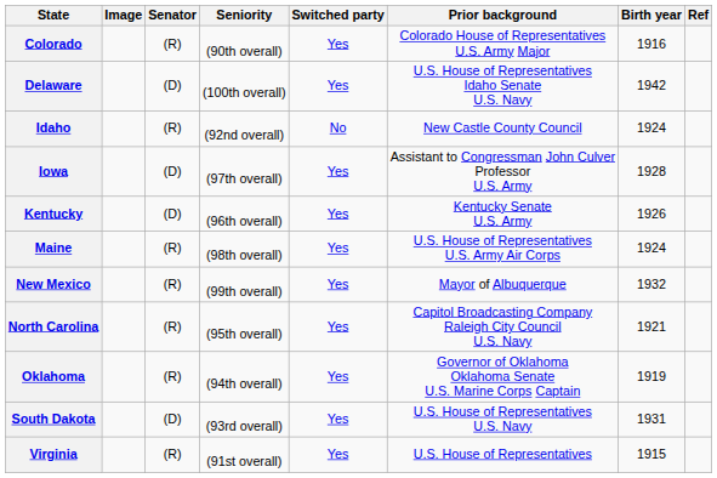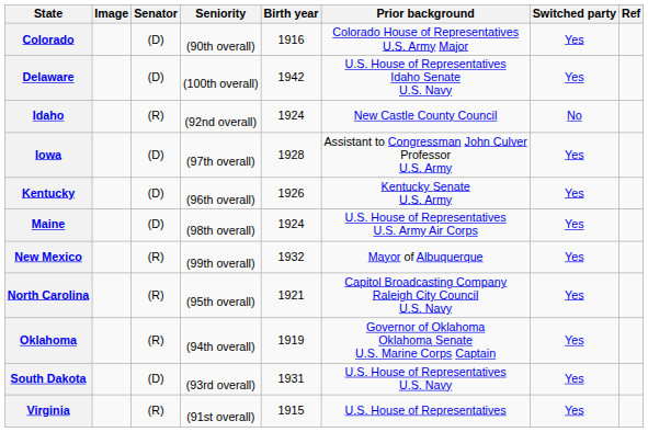 <table class="sortable wikitable" style="text-align:center">
 <tr>
 <th>State</th>
 <th>Image</th>
 <th>Senator</th>
 <th>Seniority</th>
+<th>Birth year</th>
+<th>Prior background</th>
 <th>Switched party</th>
-<th>Prior background</th>
-<th>Birth year</th>
 <th>Ref</th>
 </tr>
 <tr>
 <th><a href='#'>Colorado</a></th>
 <td></td>
-<td> (R)</td>
+<td> (D)</td>
 <td><br>(90th overall)</td>
+<td>1916</td>
+<td><a href='#'>Colorado House of Representatives</a><br><a href='#'>U.S. Army</a> <a href='#'>Major</a></td>
 <td><a href='#'>Yes</a><br></td>
-<td><a href='#'>Colorado House of Representatives</a><br><a href='#'>U.S. Army</a> <a href='#'>Major</a></td>
-<td>1916</td>
 <td></td>
 </tr>
 <tr>
 <th><a href='#'>Delaware</a></th>
 <td></td>
 <td> (D)</td>
 <td><br>(100th overall)</td>
+<td>1942</td>
+<td><a href='#'>U.S. House of Representatives</a><br><a href='#'>Idaho Senate</a><br><a href='#'>U.S. Navy</a></td>
 <td><a href='#'>Yes</a><br></td>
-<td><a href='#'>U.S. House of Representatives</a><br><a href='#'>Idaho Senate</a><br><a href='#'>U.S. Navy</a></td>
-<td>1942</td>
 <td></td>
 </tr>
 <tr>
 <th><a href='#'>Idaho</a></th>
 <td></td>
 <td> (R)</td>
 <td><br>(92nd overall)</td>
+<td>1924</td>
+<td><a href='#'>New Castle County Council</a></td>
 <td><a href='#'>No</a><br></td>
-<td><a href='#'>New Castle County Council</a></td>
-<td>1924</td>
 <td></td>
 </tr>
 <tr>
 <th><a href='#'>Iowa</a></th>
 <td></td>
 <td> (D)</td>
 <td><br>(97th overall)</td>
+<td>1928</td>
+<td>Assistant to <a href='#'>Congressman</a> <a href='#'>John Culver</a><br>Professor<br><a href='#'>U.S. Army</a></td>
 <td><a href='#'>Yes</a><br></td>
-<td>Assistant to <a href='#'>Congressman</a> <a href='#'>John Culver</a><br>Professor<br><a href='#'>U.S. Army</a></td>
-<td>1928</td>
 <td></td>
 </tr>
 <tr>
 <th><a href='#'>Kentucky</a></th>
 <td></td>
 <td> (D)</td>
 <td><br>(96th overall)</td>
+<td>1926</td>
+<td><a href='#'>Kentucky Senate</a><br><a href='#'>U.S. Army</a></td>
 <td><a href='#'>Yes</a><br></td>
-<td><a href='#'>Kentucky Senate</a><br><a href='#'>U.S. Army</a></td>
-<td>1926</td>
 <td></td>
 </tr>
 <tr>
 <th><a href='#'>Maine</a></th>
 <td></td>
-<td> (R)</td>
+<td> (D)</td>
 <td><br>(98th overall)</td>
+<td>1924</td>
+<td><a href='#'>U.S. House of Representatives</a><br><a href='#'>U.S. Army Air Corps</a></td>
 <td><a href='#'>Yes</a><br></td>
-<td><a href='#'>U.S. House of Representatives</a><br><a href='#'>U.S. Army Air Corps</a></td>
-<td>1924</td>
 <td></td>
 </tr>
 <tr>
 <th><a href='#'>New Mexico</a></th>
 <td></td>
 <td> (R)</td>
 <td><br>(99th overall)</td>
+<td>1932</td>
+<td><a href='#'>Mayor</a> of <a href='#'>Albuquerque</a></td>
 <td><a href='#'>Yes</a><br></td>
-<td><a href='#'>Mayor</a> of <a href='#'>Albuquerque</a></td>
-<td>1932</td>
 <td></td>
 </tr>
 <tr>
 <th><a href='#'>North Carolina</a></th>
 <td></td>
 <td> (R)</td>
 <td><br>(95th overall)</td>
+<td>1921</td>
+<td><a href='#'>Capitol Broadcasting Company</a><br><a href='#'>Raleigh City Council</a><br><a href='#'>U.S. Navy</a></td>
 <td><a href='#'>Yes</a><br></td>
-<td><a href='#'>Capitol Broadcasting Company</a><br><a href='#'>Raleigh City Council</a><br><a href='#'>U.S. Navy</a></td>
-<td>1921</td>
 <td></td>
 </tr>
 <tr>
 <th><a href='#'>Oklahoma</a></th>
 <td></td>
 <td> (R)</td>
 <td><br>(94th overall)</td>
+<td>1919</td>
+<td><a href='#'>Governor of Oklahoma</a><br><a href='#'>Oklahoma Senate</a><br><a href='#'>U.S. Marine Corps</a> <a href='#'>Captain</a></td>
 <td><a href='#'>Yes</a><br></td>
-<td><a href='#'>Governor of Oklahoma</a><br><a href='#'>Oklahoma Senate</a><br><a href='#'>U.S. Marine Corps</a> <a href='#'>Captain</a></td>
-<td>1919</td>
 <td></td>
 </tr>
 <tr>
 <th><a href='#'>South Dakota</a></th>
 <td></td>
 <td> (D)</td>
 <td><br>(93rd overall)</td>
+<td>1931</td>
+<td><a href='#'>U.S. House of Representatives</a><br><a href='#'>U.S. Navy</a></td>
 <td><a href='#'>Yes</a><br></td>
-<td><a href='#'>U.S. House of Representatives</a><br><a href='#'>U.S. Navy</a></td>
-<td>1931</td>
 <td></td>
 </tr>
 <tr>
 <th><a href='#'>Virginia</a></th>
 <td></td>
 <td> (R)</td>
 <td><br>(91st overall)</td>
+<td>1915</td>
+<td><a href='#'>U.S. House of Representatives</a></td>
 <td><a href='#'>Yes</a><br></td>
-<td><a href='#'>U.S. House of Representatives</a></td>
-<td>1915</td>
 <td></td>
 </tr>
 </table>
